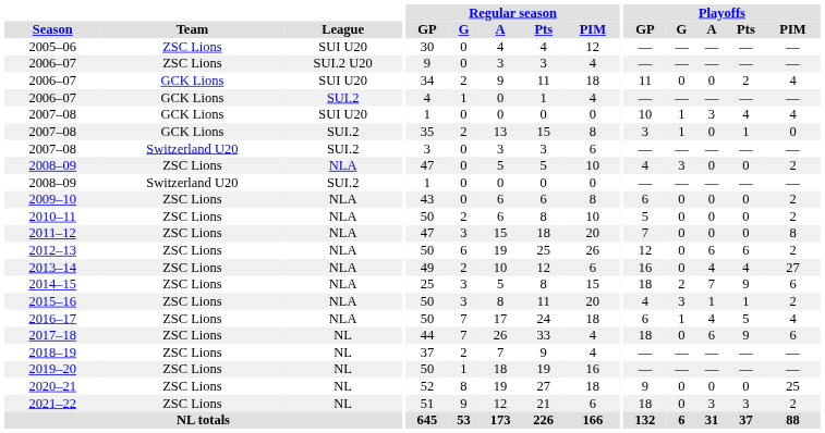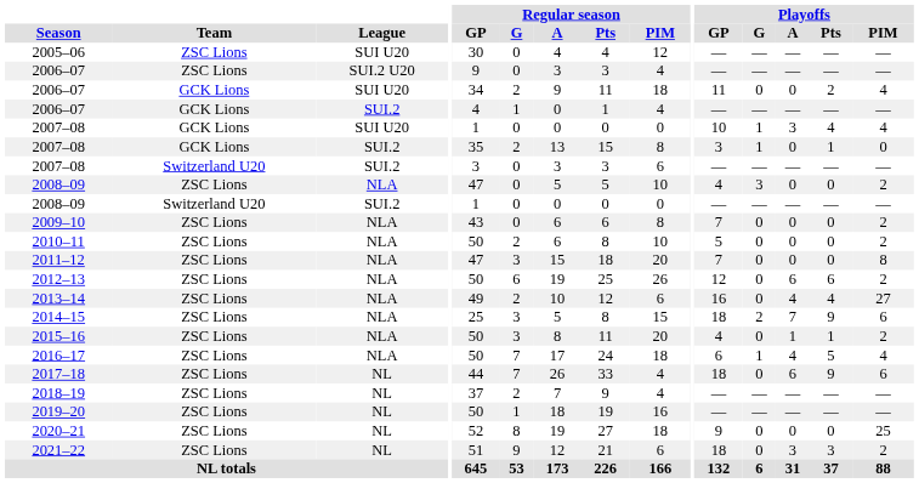 <table border="0" cellpadding="1" cellspacing="0" style="text-align:center; width:60em">
 <tr bgcolor="#e0e0e0">
 <th colspan="3" bgcolor="#ffffff"></th>
 <th rowspan="99" bgcolor="#ffffff"></th>
 <th colspan="5"><a href='#'>Regular season</a></th>
 <th rowspan="99" bgcolor="#ffffff"></th>
 <th colspan="5"><a href='#'>Playoffs</a></th>
 </tr>
 <tr bgcolor="#e0e0e0">
 <th><a href='#'>Season</a></th>
 <th>Team</th>
 <th>League</th>
 <th>GP</th>
 <th><a href='#'>G</a></th>
 <th><a href='#'>A</a></th>
 <th><a href='#'>Pts</a></th>
 <th><a href='#'>PIM</a></th>
 <th>GP</th>
 <th>G</th>
 <th>A</th>
 <th>Pts</th>
 <th>PIM</th>
 </tr>
 <tr>
 <td>2005–06</td>
 <td><a href='#'>ZSC Lions</a></td>
 <td>SUI U20</td>
 <td>30</td>
 <td>0</td>
 <td>4</td>
 <td>4</td>
 <td>12</td>
 <td>—</td>
 <td>—</td>
 <td>—</td>
 <td>—</td>
 <td>—</td>
 </tr>
 <tr bgcolor="#f0f0f0">
 <td>2006–07</td>
 <td>ZSC Lions</td>
 <td>SUI.2 U20</td>
 <td>9</td>
 <td>0</td>
 <td>3</td>
 <td>3</td>
 <td>4</td>
 <td>—</td>
 <td>—</td>
 <td>—</td>
 <td>—</td>
 <td>—</td>
 </tr>
 <tr>
 <td>2006–07</td>
 <td><a href='#'>GCK Lions</a></td>
 <td>SUI U20</td>
 <td>34</td>
 <td>2</td>
 <td>9</td>
 <td>11</td>
 <td>18</td>
 <td>11</td>
 <td>0</td>
 <td>0</td>
 <td>2</td>
 <td>4</td>
 </tr>
 <tr bgcolor="#f0f0f0">
 <td>2006–07</td>
 <td>GCK Lions</td>
 <td><a href='#'>SUI.2</a></td>
 <td>4</td>
 <td>1</td>
 <td>0</td>
 <td>1</td>
 <td>4</td>
 <td>—</td>
 <td>—</td>
 <td>—</td>
 <td>—</td>
 <td>—</td>
 </tr>
 <tr>
 <td>2007–08</td>
 <td>GCK Lions</td>
 <td>SUI U20</td>
 <td>1</td>
 <td>0</td>
 <td>0</td>
 <td>0</td>
 <td>0</td>
 <td>10</td>
 <td>1</td>
 <td>3</td>
 <td>4</td>
 <td>4</td>
 </tr>
 <tr bgcolor="#f0f0f0">
 <td>2007–08</td>
 <td>GCK Lions</td>
 <td>SUI.2</td>
 <td>35</td>
 <td>2</td>
 <td>13</td>
 <td>15</td>
 <td>8</td>
 <td>3</td>
 <td>1</td>
 <td>0</td>
 <td>1</td>
 <td>0</td>
 </tr>
 <tr>
 <td>2007–08</td>
 <td><a href='#'>Switzerland U20</a></td>
 <td>SUI.2</td>
 <td>3</td>
 <td>0</td>
 <td>3</td>
 <td>3</td>
 <td>6</td>
 <td>—</td>
 <td>—</td>
 <td>—</td>
 <td>—</td>
 <td>—</td>
 </tr>
 <tr bgcolor="#f0f0f0">
 <td><a href='#'>2008–09</a></td>
 <td>ZSC Lions</td>
 <td><a href='#'>NLA</a></td>
 <td>47</td>
 <td>0</td>
 <td>5</td>
 <td>5</td>
 <td>10</td>
 <td>4</td>
 <td>3</td>
 <td>0</td>
 <td>0</td>
 <td>2</td>
 </tr>
 <tr>
 <td>2008–09</td>
 <td>Switzerland U20</td>
 <td>SUI.2</td>
 <td>1</td>
 <td>0</td>
 <td>0</td>
 <td>0</td>
 <td>0</td>
 <td>—</td>
 <td>—</td>
 <td>—</td>
 <td>—</td>
 <td>—</td>
 </tr>
 <tr bgcolor="#f0f0f0">
 <td><a href='#'>2009–10</a></td>
 <td>ZSC Lions</td>
 <td>NLA</td>
 <td>43</td>
 <td>0</td>
 <td>6</td>
 <td>6</td>
 <td>8</td>
-<td>6</td>
+<td>7</td>
 <td>0</td>
 <td>0</td>
 <td>0</td>
 <td>2</td>
 </tr>
 <tr>
 <td><a href='#'>2010–11</a></td>
 <td>ZSC Lions</td>
 <td>NLA</td>
 <td>50</td>
 <td>2</td>
 <td>6</td>
 <td>8</td>
 <td>10</td>
 <td>5</td>
 <td>0</td>
 <td>0</td>
 <td>0</td>
 <td>2</td>
 </tr>
 <tr bgcolor="#f0f0f0">
 <td><a href='#'>2011–12</a></td>
 <td>ZSC Lions</td>
 <td>NLA</td>
 <td>47</td>
 <td>3</td>
 <td>15</td>
 <td>18</td>
 <td>20</td>
 <td>7</td>
 <td>0</td>
 <td>0</td>
 <td>0</td>
 <td>8</td>
 </tr>
 <tr>
 <td><a href='#'>2012–13</a></td>
 <td>ZSC Lions</td>
 <td>NLA</td>
 <td>50</td>
 <td>6</td>
 <td>19</td>
 <td>25</td>
 <td>26</td>
 <td>12</td>
 <td>0</td>
 <td>6</td>
 <td>6</td>
 <td>2</td>
 </tr>
 <tr bgcolor="#f0f0f0">
 <td><a href='#'>2013–14</a></td>
 <td>ZSC Lions</td>
 <td>NLA</td>
 <td>49</td>
 <td>2</td>
 <td>10</td>
 <td>12</td>
 <td>6</td>
 <td>16</td>
 <td>0</td>
 <td>4</td>
 <td>4</td>
 <td>27</td>
 </tr>
 <tr>
 <td><a href='#'>2014–15</a></td>
 <td>ZSC Lions</td>
 <td>NLA</td>
 <td>25</td>
 <td>3</td>
 <td>5</td>
 <td>8</td>
 <td>15</td>
 <td>18</td>
 <td>2</td>
 <td>7</td>
 <td>9</td>
 <td>6</td>
 </tr>
 <tr bgcolor="#f0f0f0">
 <td><a href='#'>2015–16</a></td>
 <td>ZSC Lions</td>
 <td>NLA</td>
 <td>50</td>
 <td>3</td>
 <td>8</td>
 <td>11</td>
 <td>20</td>
 <td>4</td>
-<td>3</td>
+<td>0</td>
 <td>1</td>
 <td>1</td>
 <td>2</td>
 </tr>
 <tr>
 <td><a href='#'>2016–17</a></td>
 <td>ZSC Lions</td>
 <td>NLA</td>
 <td>50</td>
 <td>7</td>
 <td>17</td>
 <td>24</td>
 <td>18</td>
 <td>6</td>
 <td>1</td>
 <td>4</td>
 <td>5</td>
 <td>4</td>
 </tr>
 <tr bgcolor="#f0f0f0">
 <td><a href='#'>2017–18</a></td>
 <td>ZSC Lions</td>
 <td>NL</td>
 <td>44</td>
 <td>7</td>
 <td>26</td>
 <td>33</td>
 <td>4</td>
 <td>18</td>
 <td>0</td>
 <td>6</td>
 <td>9</td>
 <td>6</td>
 </tr>
 <tr>
 <td><a href='#'>2018–19</a></td>
 <td>ZSC Lions</td>
 <td>NL</td>
 <td>37</td>
 <td>2</td>
 <td>7</td>
 <td>9</td>
 <td>4</td>
 <td>—</td>
 <td>—</td>
 <td>—</td>
 <td>—</td>
 <td>—</td>
 </tr>
 <tr bgcolor="#f0f0f0">
 <td><a href='#'>2019–20</a></td>
 <td>ZSC Lions</td>
 <td>NL</td>
 <td>50</td>
 <td>1</td>
 <td>18</td>
 <td>19</td>
 <td>16</td>
 <td>—</td>
 <td>—</td>
 <td>—</td>
 <td>—</td>
 <td>—</td>
 </tr>
 <tr>
 <td><a href='#'>2020–21</a></td>
 <td>ZSC Lions</td>
 <td>NL</td>
 <td>52</td>
 <td>8</td>
 <td>19</td>
 <td>27</td>
 <td>18</td>
 <td>9</td>
 <td>0</td>
 <td>0</td>
 <td>0</td>
 <td>25</td>
 </tr>
 <tr bgcolor="#f0f0f0">
 <td><a href='#'>2021–22</a></td>
 <td>ZSC Lions</td>
 <td>NL</td>
 <td>51</td>
 <td>9</td>
 <td>12</td>
 <td>21</td>
 <td>6</td>
 <td>18</td>
 <td>0</td>
 <td>3</td>
 <td>3</td>
 <td>2</td>
 </tr>
 <tr bgcolor="#e0e0e0">
 <th colspan="3">NL totals</th>
 <th>645</th>
 <th>53</th>
 <th>173</th>
 <th>226</th>
 <th>166</th>
 <th>132</th>
 <th>6</th>
 <th>31</th>
 <th>37</th>
 <th>88</th>
 </tr>
 </table>
